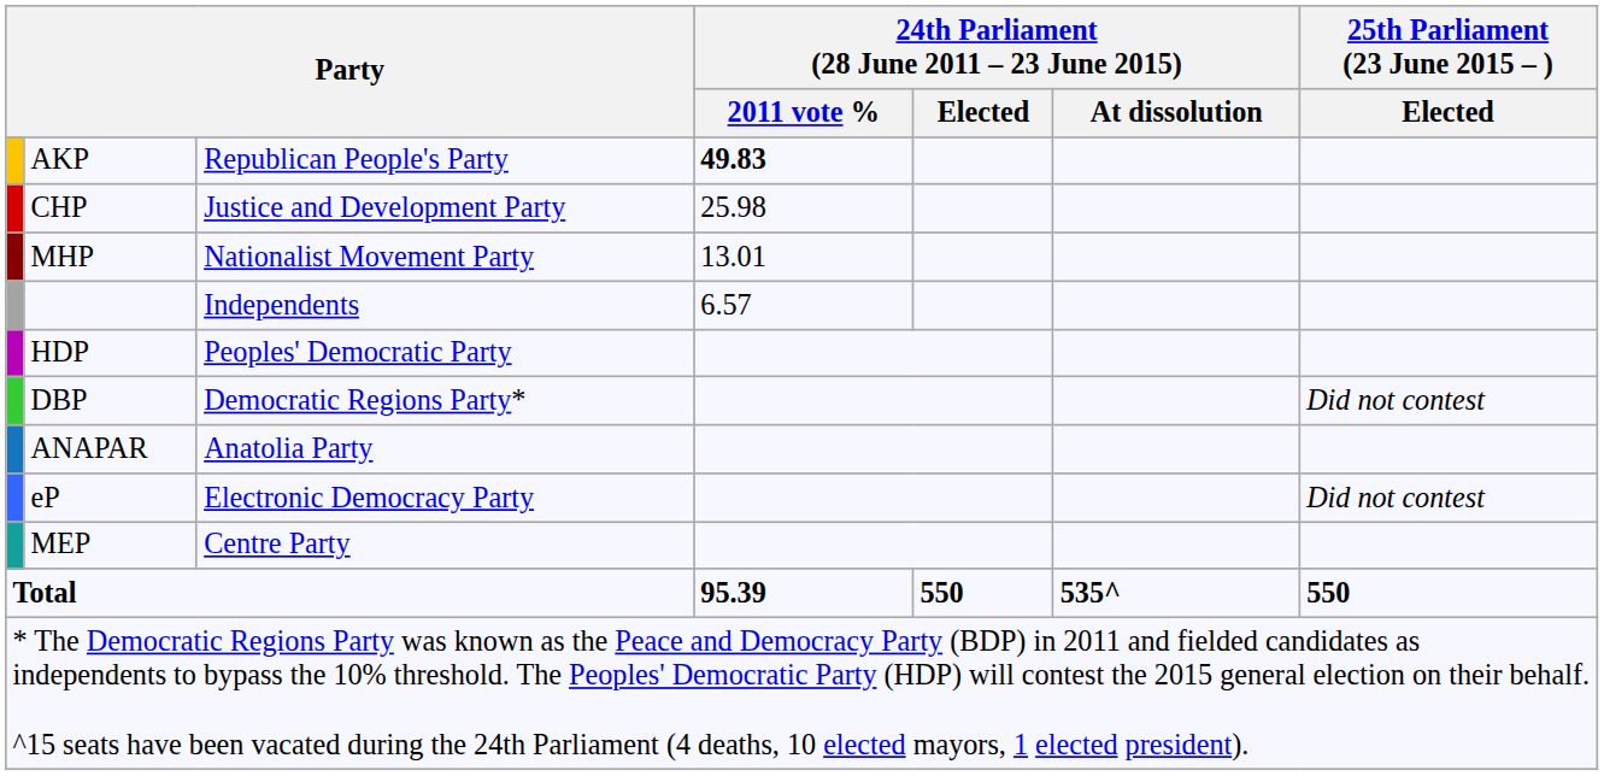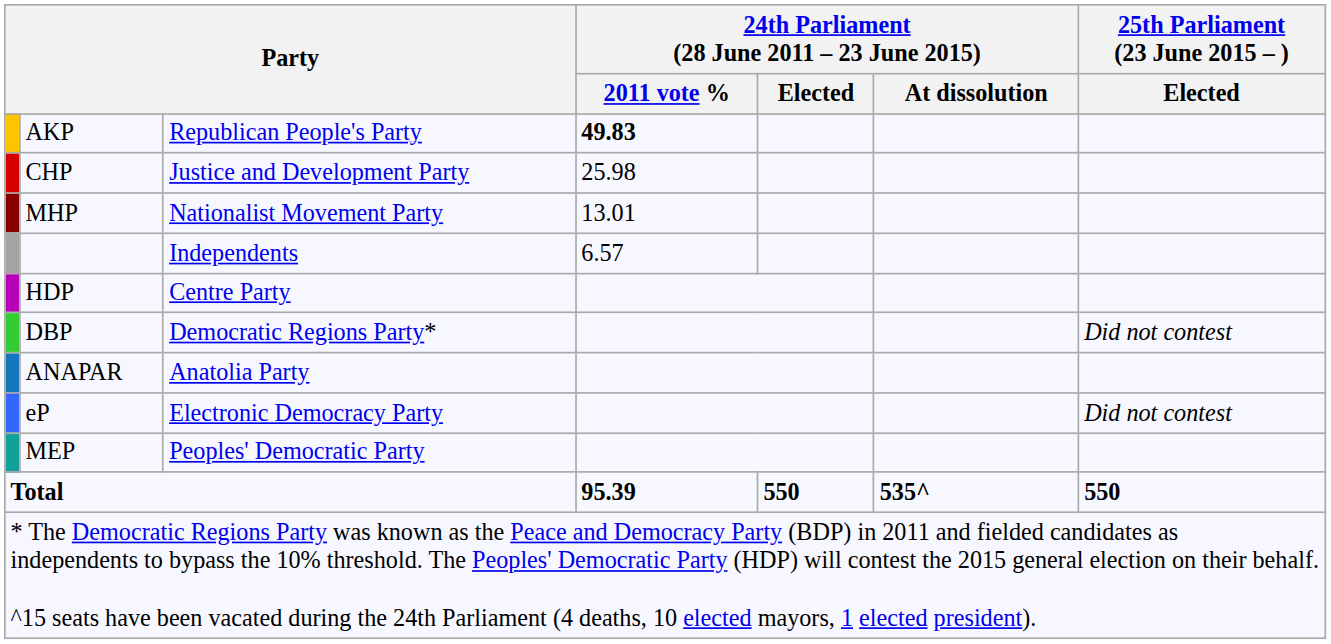 <table class="wikitable" style="border:1px solid #8888aa; background:#f7f8ff; padding:0; font-size:90%; float=left">
 <tr>
 <th colspan="3" rowspan="2">Party</th>
 <th colspan="3"><a href='#'>24th Parliament</a><br>(28 June 2011 – 23 June 2015)</th>
 <th><a href='#'>25th Parliament</a><br>(23 June 2015 – )</th>
 </tr>
 <tr>
 <th><a href='#'>2011 vote</a> %</th>
 <th>Elected</th>
 <th>At dissolution</th>
 <th>Elected</th>
 </tr>
 <tr>
 <td style="background: #fdc400"></td>
 <td>AKP</td>
 <td><a href='#'>Republican People's Party</a></td>
 <td><strong>49.83</strong></td>
 <td></td>
 <td></td>
 <td></td>
 </tr>
 <tr>
 <td style="background: #d60000"></td>
 <td>CHP</td>
 <td><a href='#'>Justice and Development Party</a></td>
 <td>25.98</td>
 <td></td>
 <td></td>
 <td></td>
 </tr>
 <tr>
 <td style="background: #870000"></td>
 <td>MHP</td>
 <td><a href='#'>Nationalist Movement Party</a></td>
 <td>13.01</td>
 <td></td>
 <td></td>
 <td></td>
 </tr>
 <tr>
 <td style="background: #a4a4a4"></td>
 <td></td>
 <td><a href='#'>Independents</a></td>
 <td>6.57</td>
 <td></td>
 <td></td>
 <td></td>
 </tr>
 <tr>
 <td style="background: #B800B8"></td>
 <td>HDP</td>
-<td><a href='#'>Peoples' Democratic Party</a></td>
+<td><a href='#'>Centre Party</a></td>
 <td colspan="2"></td>
 <td></td>
 <td></td>
 </tr>
 <tr>
 <td style="background:#3c3;"></td>
 <td>DBP</td>
 <td><a href='#'>Democratic Regions Party</a>*</td>
 <td colspan="2"></td>
 <td></td>
 <td><em>Did not contest</em></td>
 </tr>
 <tr>
 <td style="background: #1575BF"></td>
 <td>ANAPAR</td>
 <td><a href='#'>Anatolia Party</a></td>
 <td colspan="2"></td>
 <td></td>
 <td></td>
 </tr>
 <tr>
 <td style="background:#36f;"></td>
 <td>eP</td>
 <td><a href='#'>Electronic Democracy Party</a></td>
 <td colspan="2"></td>
 <td></td>
 <td><em>Did not contest</em></td>
 </tr>
 <tr>
 <td style="background: #12A19A"></td>
 <td>MEP</td>
-<td><a href='#'>Centre Party</a></td>
+<td><a href='#'>Peoples' Democratic Party</a></td>
 <td colspan="2"></td>
 <td></td>
 <td></td>
 </tr>
 <tr>
 <td colspan="3"><strong>Total</strong></td>
 <td><strong>95.39</strong></td>
 <td><strong>550</strong></td>
 <td><strong>535^</strong></td>
 <td><strong>550</strong></td>
 </tr>
 <tr>
 <td colspan="7">* The <a href='#'>Democratic Regions Party</a> was known as the <a href='#'>Peace and Democracy Party</a> (BDP) in 2011 and fielded candidates as<br>independents to bypass the 10% threshold. The <a href='#'>Peoples' Democratic Party</a> (HDP) will contest the 2015 general election on their behalf.<br><br>^15 seats have been vacated during the 24th Parliament (4 deaths, 10 <a href='#'>elected</a> mayors, <a href='#'>1</a> <a href='#'>elected</a> <a href='#'>president</a>).</td>
 </tr>
 </table>
